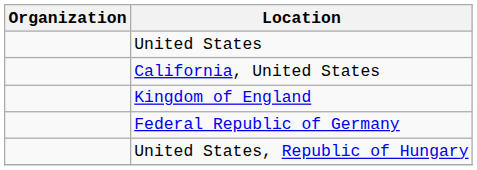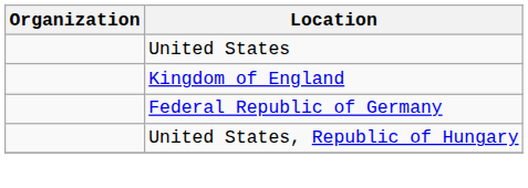 <table class="wikitable">
 <tr>
 <th>Organization</th>
 <th>Location</th>
 </tr>
 <tr>
 <td></td>
 <td>United States</td>
-</tr>
-<tr>
-<td></td>
-<td><a href='#'>California</a>, United States</td>
 </tr>
 <tr>
 <td></td>
 <td><a href='#'>Kingdom of England</a></td>
 </tr>
 <tr>
 <td></td>
 <td><a href='#'>Federal Republic of Germany</a></td>
 </tr>
 <tr>
 <td></td>
 <td>United States, <a href='#'>Republic of Hungary</a></td>
 </tr>
 <tr>
 </tr>
 </table>
